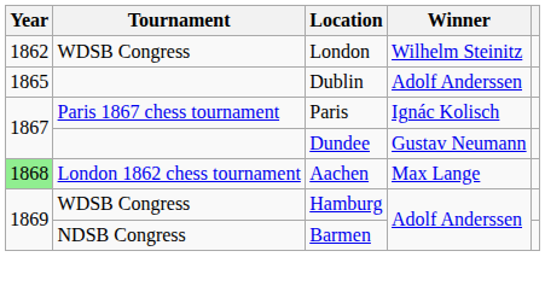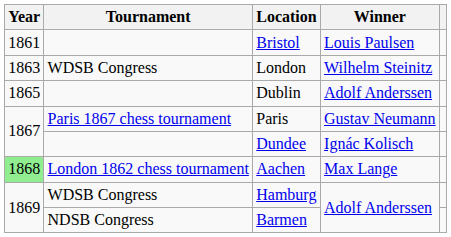 <table class="wikitable sortable">
 <tr>
 <th>Year</th>
 <th>Tournament</th>
 <th>Location</th>
 <th>Winner</th>
 <th class="unsortable"></th>
 </tr>
 <tr>
-<td>1862</td>
+<td>1861</td>
+<td></td>
+<td><a href='#'>Bristol</a></td>
+<td><a href='#'>Louis Paulsen</a></td>
+<td></td>
+</tr>
+<tr>
+<td>1863</td>
 <td>WDSB Congress</td>
 <td>London</td>
 <td><a href='#'>Wilhelm Steinitz</a></td>
 </tr>
 <tr>
 <td>1865</td>
 <td></td>
 <td>Dublin</td>
 <td><a href='#'>Adolf Anderssen</a></td>
 <td></td>
 </tr>
 <tr>
 <td rowspan=2>1867</td>
 <td><a href='#'>Paris 1867 chess tournament</a></td>
 <td>Paris</td>
-<td><a href='#'>Ignác Kolisch</a></td>
+<td><a href='#'>Gustav Neumann</a></td>
 <td></td>
 </tr>
 <tr>
 <td></td>
 <td><a href='#'>Dundee</a></td>
-<td><a href='#'>Gustav Neumann</a></td>
+<td><a href='#'>Ignác Kolisch</a></td>
 <td></td>
 </tr>
 <tr>
 <td style="background: lightgreen;">1868</td>
 <td><a href='#'>London 1862 chess tournament</a></td>
 <td><a href='#'>Aachen</a></td>
 <td><a href='#'>Max Lange</a></td>
 <td></td>
 </tr>
 <tr>
 <td rowspan=2>1869</td>
 <td>WDSB Congress</td>
 <td><a href='#'>Hamburg</a></td>
 <td rowspan=2><a href='#'>Adolf Anderssen</a></td>
 <td></td>
 </tr>
 <tr>
 <td>NDSB Congress</td>
 <td><a href='#'>Barmen</a></td>
 <td></td>
 </tr>
 </table>
